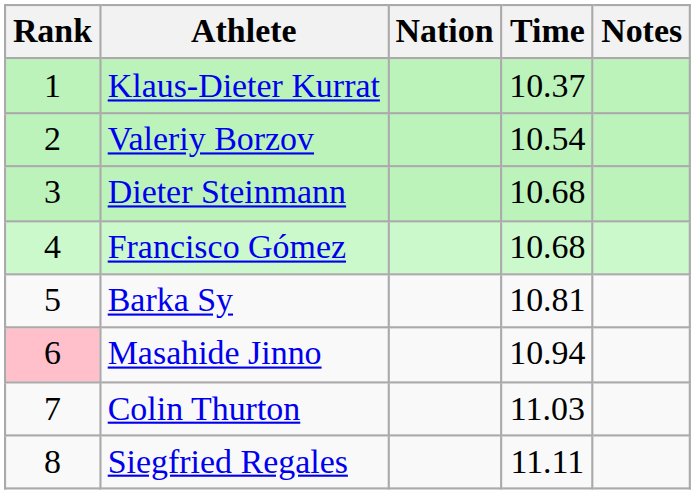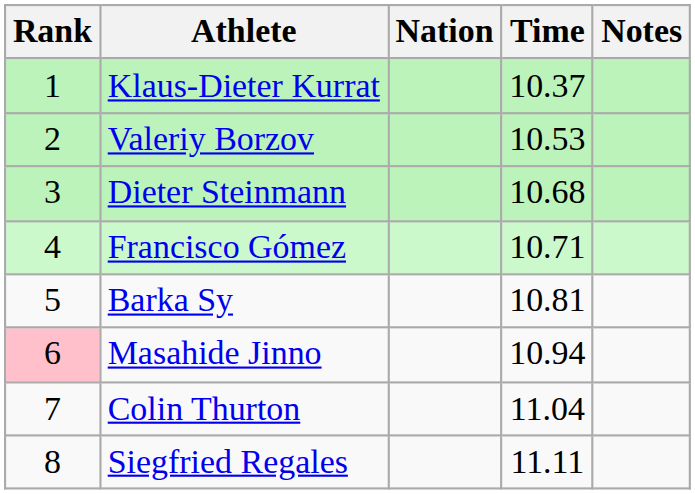 <table class="wikitable sortable" style="text-align:center">
 <tr>
 <th>Rank</th>
 <th>Athlete</th>
 <th>Nation</th>
 <th>Time</th>
 <th>Notes</th>
 </tr>
 <tr style="background:#bbf3bb;">
 <td>1</td>
 <td align=left><a href='#'>Klaus-Dieter Kurrat</a></td>
 <td align=left></td>
 <td>10.37</td>
 <td></td>
 </tr>
 <tr style="background:#bbf3bb;">
 <td>2</td>
 <td align=left><a href='#'>Valeriy Borzov</a></td>
 <td align=left></td>
-<td>10.54</td>
+<td>10.53</td>
 <td></td>
 </tr>
 <tr style="background:#bbf3bb;">
 <td>3</td>
 <td align=left><a href='#'>Dieter Steinmann</a></td>
 <td align=left></td>
 <td>10.68</td>
 <td></td>
 </tr>
 <tr style="background:#ccf9cc;">
 <td>4</td>
 <td align=left><a href='#'>Francisco Gómez</a></td>
 <td align=left></td>
-<td>10.68</td>
+<td>10.71</td>
 <td></td>
 </tr>
 <tr>
 <td>5</td>
 <td align=left><a href='#'>Barka Sy</a></td>
 <td align=left></td>
 <td>10.81</td>
 <td></td>
 </tr>
 <tr>
 <td style="background: pink;">6</td>
 <td align=left><a href='#'>Masahide Jinno</a></td>
 <td align=left></td>
 <td>10.94</td>
 <td></td>
 </tr>
 <tr>
 <td>7</td>
 <td align=left><a href='#'>Colin Thurton</a></td>
 <td align=left></td>
-<td>11.03</td>
+<td>11.04</td>
 <td></td>
 </tr>
 <tr>
 <td>8</td>
 <td align=left><a href='#'>Siegfried Regales</a></td>
 <td align=left></td>
 <td>11.11</td>
 <td></td>
 </tr>
 </table>
